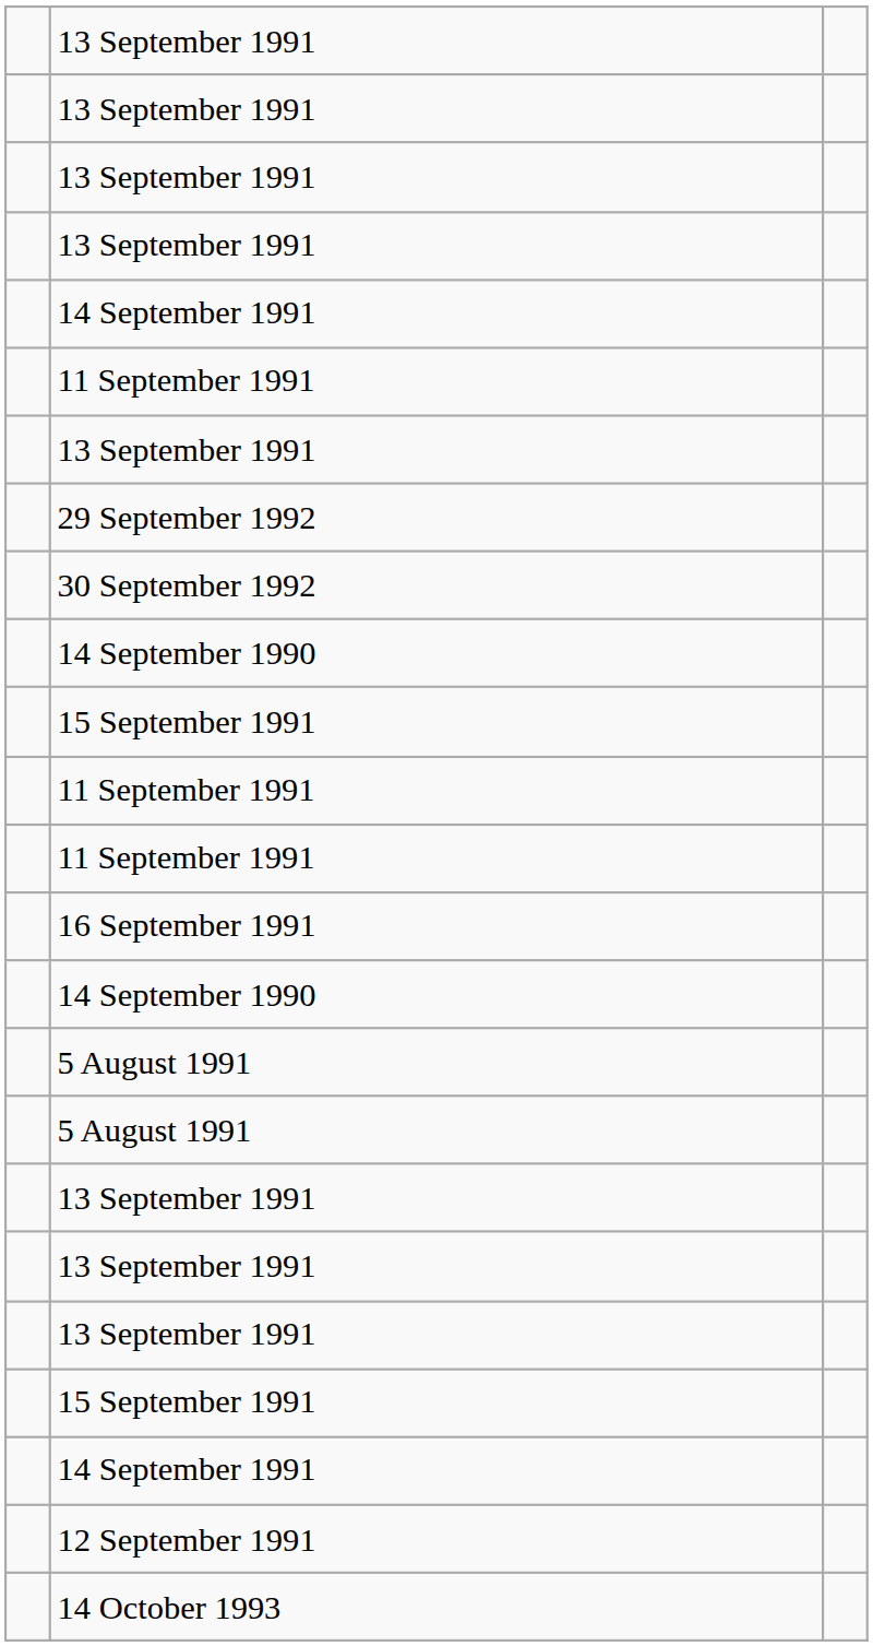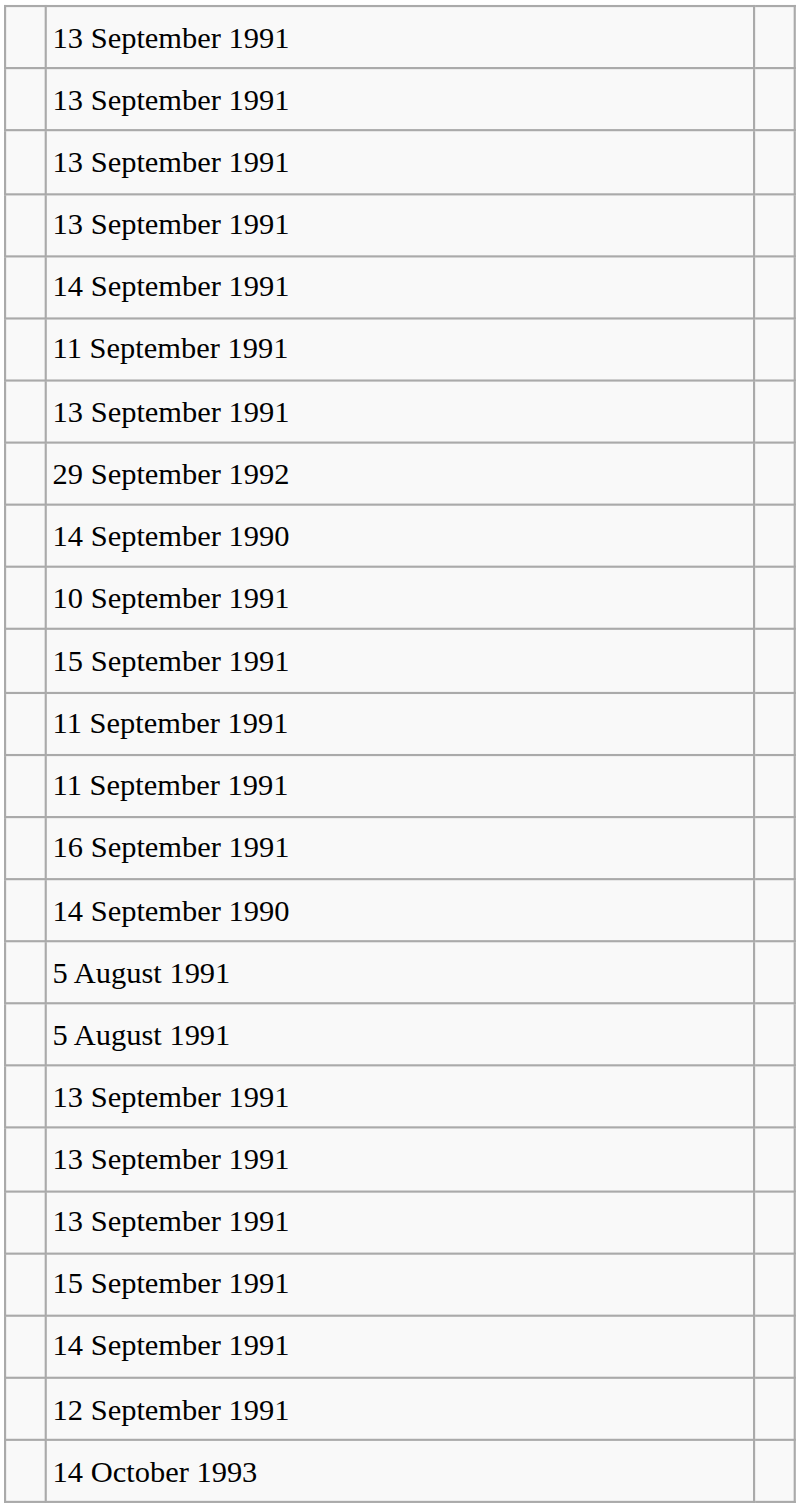 <table class="wikitable" style="font-size: 89%; float: left; width: 26em; margin-right: 1em; height: 700px">
 <tr>
 <td></td>
 <td>13 September 1991</td>
 <td></td>
 </tr>
 <tr>
 <td></td>
 <td>13 September 1991</td>
 <td></td>
 </tr>
 <tr>
 <td></td>
 <td>13 September 1991</td>
 <td></td>
 </tr>
 <tr>
 <td></td>
 <td>13 September 1991</td>
 <td></td>
 </tr>
 <tr>
 <td></td>
 <td>14 September 1991</td>
 <td></td>
 </tr>
 <tr>
 <td></td>
 <td>11 September 1991</td>
 <td></td>
 </tr>
 <tr>
 <td></td>
 <td>13 September 1991</td>
 <td></td>
 </tr>
 <tr>
 <td></td>
 <td>29 September 1992</td>
 <td></td>
 </tr>
 <tr>
 <td></td>
-<td>30 September 1992</td>
+<td>14 September 1990</td>
 <td></td>
 </tr>
 <tr>
 <td></td>
-<td>14 September 1990</td>
+<td>10 September 1991</td>
 <td></td>
 </tr>
 <tr>
 <td></td>
 <td>15 September 1991</td>
 <td></td>
 </tr>
 <tr>
 <td></td>
 <td>11 September 1991</td>
 <td></td>
 </tr>
 <tr>
 <td></td>
 <td>11 September 1991</td>
 <td></td>
 </tr>
 <tr>
 <td></td>
 <td>16 September 1991</td>
 <td></td>
 </tr>
 <tr>
 <td></td>
 <td>14 September 1990</td>
 <td></td>
 </tr>
 <tr>
 <td></td>
 <td>5 August 1991</td>
 <td></td>
 </tr>
 <tr>
 <td></td>
 <td>5 August 1991</td>
 <td></td>
 </tr>
 <tr>
 <td></td>
 <td>13 September 1991</td>
 <td></td>
 </tr>
 <tr>
 <td></td>
 <td>13 September 1991</td>
 <td></td>
 </tr>
 <tr>
 <td></td>
 <td>13 September 1991</td>
 <td></td>
 </tr>
 <tr>
 <td></td>
 <td>15 September 1991</td>
 <td></td>
 </tr>
 <tr>
 <td></td>
 <td>14 September 1991</td>
 <td></td>
 </tr>
 <tr>
 <td></td>
 <td>12 September 1991</td>
 <td></td>
 </tr>
 <tr>
 <td></td>
 <td>14 October 1993</td>
 <td></td>
 </tr>
 </table>
